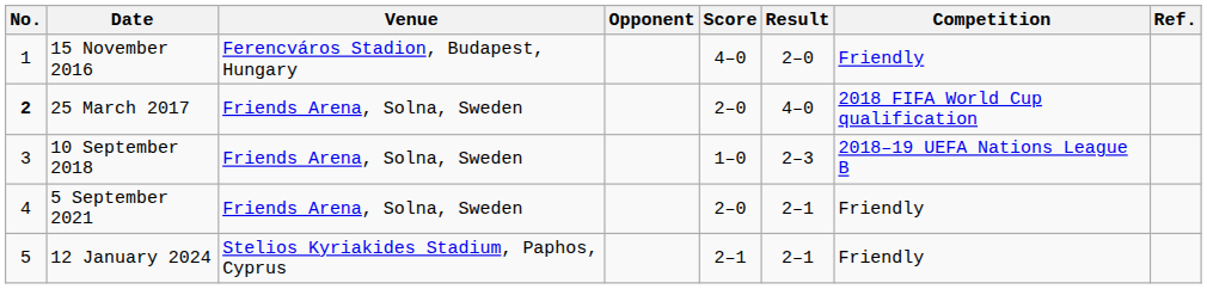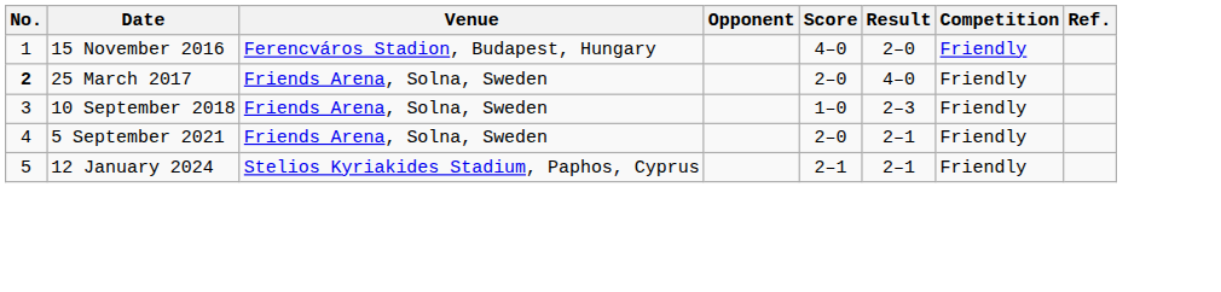 <table class="wikitable sortable">
 <tr>
 <th scope="col">No.</th>
 <th scope="col">Date</th>
 <th scope="col">Venue</th>
 <th scope="col">Opponent</th>
 <th scope="col">Score</th>
 <th scope="col">Result</th>
 <th scope="col">Competition</th>
 <th>Ref.</th>
 </tr>
 <tr>
 <td align="center">1</td>
 <td>15 November 2016</td>
 <td><a href='#'>Ferencváros Stadion</a>, Budapest, Hungary</td>
 <td></td>
 <td align="center">4–0</td>
 <td align="center">2–0</td>
 <td><a href='#'>Friendly</a></td>
 <td></td>
 </tr>
 <tr>
 <td align="center"><strong>2</strong></td>
 <td>25 March 2017</td>
 <td><a href='#'>Friends Arena</a>, Solna, Sweden</td>
 <td></td>
 <td align="center">2–0</td>
 <td align="center">4–0</td>
-<td><a href='#'>2018 FIFA World Cup qualification</a></td>
+<td>Friendly</td>
 <td></td>
 </tr>
 <tr>
 <td align="center">3</td>
 <td>10 September 2018</td>
 <td><a href='#'>Friends Arena</a>, Solna, Sweden</td>
 <td></td>
 <td align="center">1–0</td>
 <td align="center">2–3</td>
-<td><a href='#'>2018–19 UEFA Nations League B</a></td>
+<td>Friendly</td>
 <td></td>
 </tr>
 <tr>
 <td align="center">4</td>
 <td>5 September 2021</td>
 <td><a href='#'>Friends Arena</a>, Solna, Sweden</td>
 <td></td>
 <td align="center">2–0</td>
 <td align="center">2–1</td>
 <td>Friendly</td>
 <td></td>
 </tr>
 <tr>
 <td align="center">5</td>
 <td>12 January 2024</td>
 <td><a href='#'>Stelios Kyriakides Stadium</a>, Paphos, Cyprus</td>
 <td></td>
 <td align="center">2–1</td>
 <td align="center">2–1</td>
 <td>Friendly</td>
 <td></td>
 </tr>
 </table>
